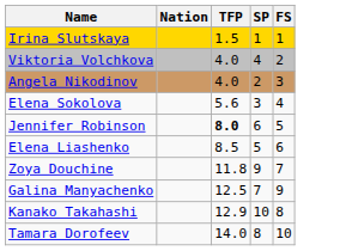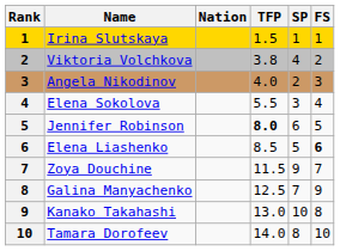 <table class="wikitable">
 <tr>
+<th>Rank</th>
 <th>Name</th>
 <th>Nation</th>
 <th>TFP</th>
 <th>SP</th>
 <th>FS</th>
 </tr>
 <tr bgcolor="gold">
+<td align="center"><strong>1</strong></td>
 <td><a href='#'>Irina Slutskaya</a></td>
 <td></td>
 <td>1.5</td>
 <td>1</td>
 <td>1</td>
 </tr>
 <tr bgcolor="silver">
+<td align="center"><strong>2</strong></td>
 <td><a href='#'>Viktoria Volchkova</a></td>
 <td></td>
-<td>4.0</td>
+<td>3.8</td>
 <td>4</td>
 <td>2</td>
 </tr>
 <tr bgcolor="cc9966">
+<td align="center"><strong>3</strong></td>
 <td><a href='#'>Angela Nikodinov</a></td>
 <td></td>
 <td>4.0</td>
 <td>2</td>
 <td>3</td>
 </tr>
 <tr>
+<th>4</th>
 <td><a href='#'>Elena Sokolova</a></td>
 <td></td>
-<td>5.6</td>
+<td>5.5</td>
 <td>3</td>
 <td>4</td>
 </tr>
 <tr>
+<th>5</th>
 <td><a href='#'>Jennifer Robinson</a></td>
 <td></td>
 <td><strong>8.0</strong></td>
 <td>6</td>
 <td>5</td>
 </tr>
 <tr>
+<th>6</th>
 <td><a href='#'>Elena Liashenko</a></td>
 <td></td>
 <td>8.5</td>
 <td>5</td>
-<td>6</td>
+<td><strong>6</strong></td>
 </tr>
 <tr>
+<th>7</th>
 <td><a href='#'>Zoya Douchine</a></td>
 <td></td>
-<td>11.8</td>
+<td>11.5</td>
 <td>9</td>
 <td>7</td>
 </tr>
 <tr>
+<th>8</th>
 <td><a href='#'>Galina Manyachenko</a></td>
 <td></td>
 <td>12.5</td>
 <td>7</td>
 <td>9</td>
 </tr>
 <tr>
+<th>9</th>
 <td><a href='#'>Kanako Takahashi</a></td>
 <td></td>
-<td>12.9</td>
+<td>13.0</td>
 <td>10</td>
 <td>8</td>
 </tr>
 <tr>
+<th>10</th>
 <td><a href='#'>Tamara Dorofeev</a></td>
 <td></td>
 <td>14.0</td>
 <td>8</td>
 <td>10</td>
 </tr>
 </table>
